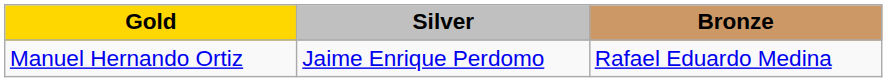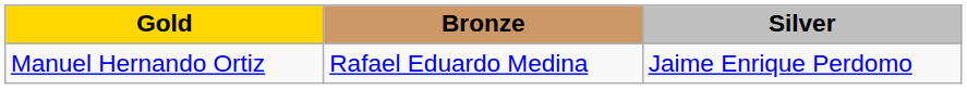 <table class="wikitable" style="text-align:left">
 <tr align="center">
 <td width=200 bgcolor=gold><strong>Gold</strong></td>
+<td width=200 bgcolor=CC9966><strong>Bronze</strong></td>
 <td width=200 bgcolor=silver><strong>Silver</strong></td>
-<td width=200 bgcolor=CC9966><strong>Bronze</strong></td>
 </tr>
 <tr>
 <td><a href='#'>Manuel Hernando Ortiz</a><br><em></em></td>
+<td><a href='#'>Rafael Eduardo Medina</a><br><em></em></td>
 <td><a href='#'>Jaime Enrique Perdomo</a><br><em></em></td>
-<td><a href='#'>Rafael Eduardo Medina</a><br><em></em></td>
 </tr>
 </table>
